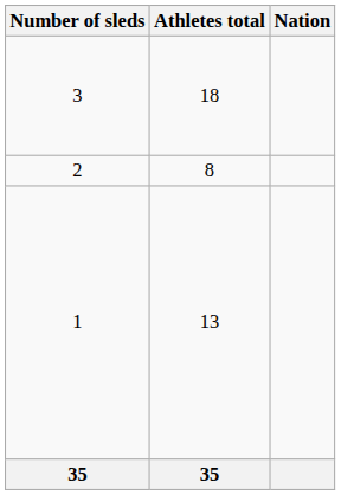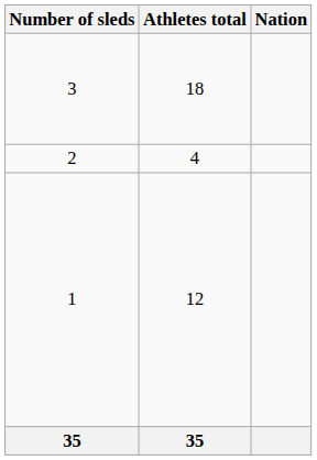 <table class="wikitable">
 <tr>
 <th>Number of sleds</th>
 <th>Athletes total</th>
 <th>Nation</th>
 </tr>
 <tr>
 <td align=center>3</td>
 <td align=center>18</td>
 <td><br><br><br><br><br></td>
 </tr>
 <tr>
 <td align=center>2</td>
-<td align=center>8</td>
+<td align=center>4</td>
 <td><br></td>
 </tr>
 <tr>
 <td align=center>1</td>
-<td align=center>13</td>
+<td align=center>12</td>
 <td><br><br><br><br><br><br><br><br><br><br><br><br></td>
 </tr>
 <tr>
 <th>35</th>
 <th>35</th>
 <th></th>
 </tr>
 </table>
